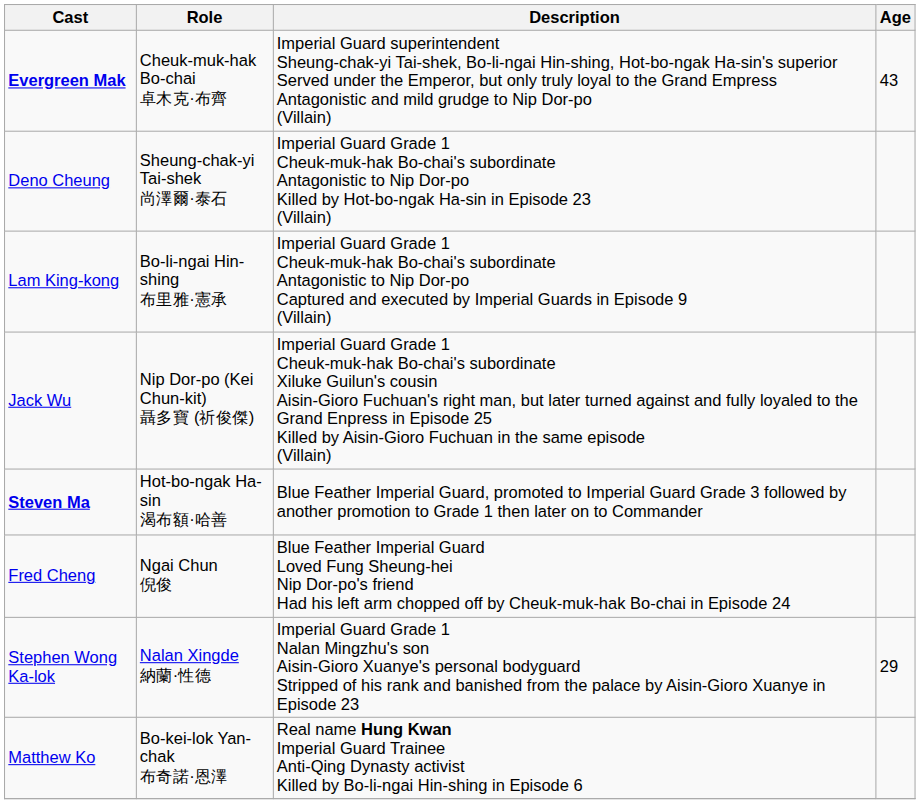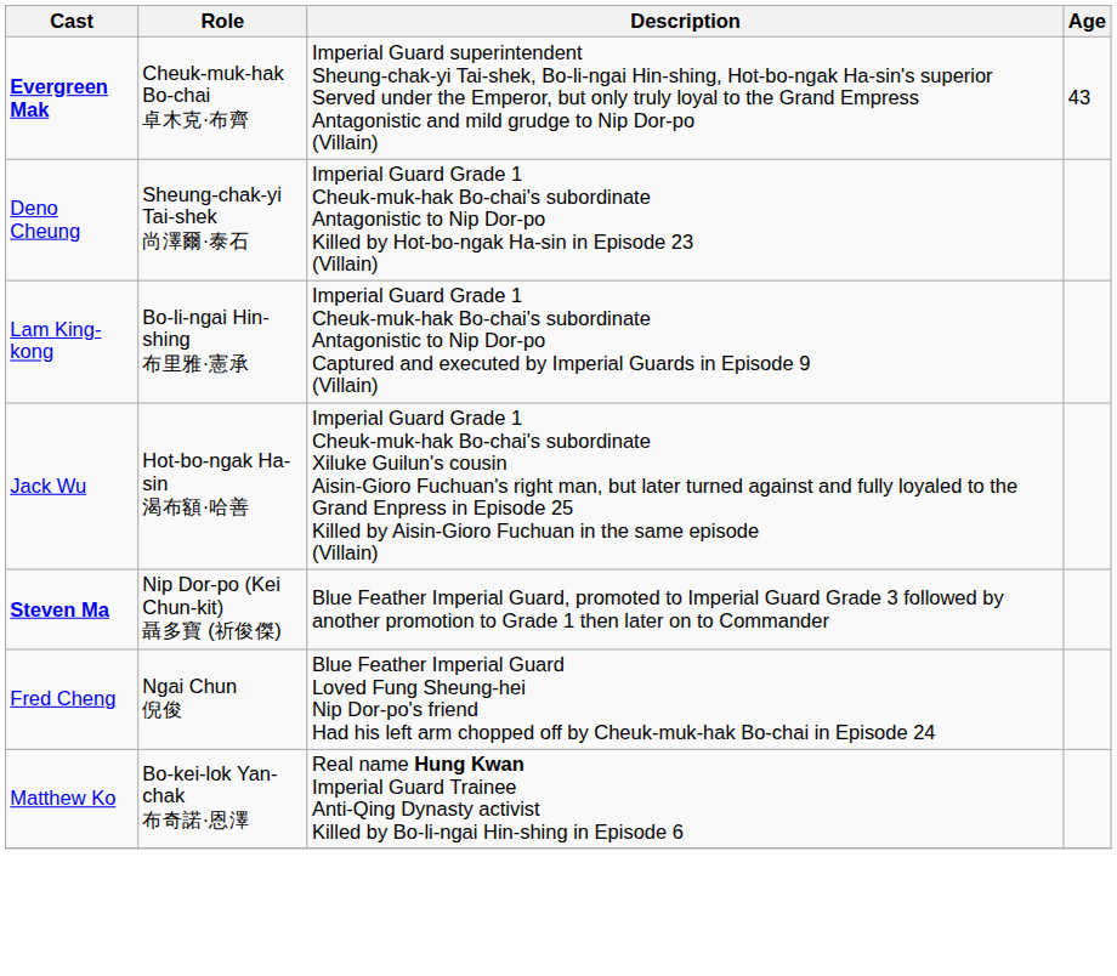 <table class="wikitable" width="70%">
 <tr>
 <th>Cast</th>
 <th>Role</th>
 <th>Description</th>
 <th>Age</th>
 </tr>
 <tr>
 <td><strong><a href='#'>Evergreen Mak</a></strong></td>
 <td>Cheuk-muk-hak Bo-chai<br>卓木克·布齊</td>
 <td>Imperial Guard superintendent<br>Sheung-chak-yi Tai-shek, Bo-li-ngai Hin-shing, Hot-bo-ngak Ha-sin's superior<br>Served under the Emperor, but only truly loyal to the Grand Empress<br>Antagonistic and mild grudge to Nip Dor-po<br>(Villain)</td>
 <td>43</td>
 </tr>
 <tr>
 <td><a href='#'>Deno Cheung</a></td>
 <td>Sheung-chak-yi Tai-shek<br>尚澤爾·泰石</td>
 <td>Imperial Guard Grade 1<br>Cheuk-muk-hak Bo-chai's subordinate<br>Antagonistic to Nip Dor-po<br>Killed by Hot-bo-ngak Ha-sin in Episode 23<br>(Villain)</td>
 <td></td>
 </tr>
 <tr>
 <td><a href='#'>Lam King-kong</a></td>
 <td>Bo-li-ngai Hin-shing<br>布里雅·憲承</td>
 <td>Imperial Guard Grade 1<br>Cheuk-muk-hak Bo-chai's subordinate<br>Antagonistic to Nip Dor-po<br>Captured and executed by Imperial Guards in Episode 9<br>(Villain)</td>
 <td></td>
 </tr>
 <tr>
 <td><a href='#'>Jack Wu</a></td>
-<td>Nip Dor-po (Kei Chun-kit)<br>聶多寶 (祈俊傑)</td>
+<td>Hot-bo-ngak Ha-sin<br>渴布額·哈善</td>
 <td>Imperial Guard Grade 1<br>Cheuk-muk-hak Bo-chai's subordinate<br>Xiluke Guilun's cousin<br>Aisin-Gioro Fuchuan's right man, but later turned against and fully loyaled to the Grand Enpress in Episode 25<br>Killed by Aisin-Gioro Fuchuan in the same episode<br>(Villain)</td>
 <td></td>
 </tr>
 <tr>
 <td><strong><a href='#'>Steven Ma</a></strong></td>
-<td>Hot-bo-ngak Ha-sin<br>渴布額·哈善</td>
+<td>Nip Dor-po (Kei Chun-kit)<br>聶多寶 (祈俊傑)</td>
 <td>Blue Feather Imperial Guard, promoted to Imperial Guard Grade 3 followed by another promotion to Grade 1 then later on to Commander</td>
 <td></td>
 </tr>
 <tr>
 <td><a href='#'>Fred Cheng</a></td>
 <td>Ngai Chun<br>倪俊</td>
 <td>Blue Feather Imperial Guard<br>Loved Fung Sheung-hei<br>Nip Dor-po's friend<br>Had his left arm chopped off by Cheuk-muk-hak Bo-chai in Episode 24</td>
 <td></td>
 </tr>
 <tr>
-<td><a href='#'>Stephen Wong Ka-lok</a></td>
-<td><a href='#'>Nalan Xingde</a><br>納蘭·性德</td>
-<td>Imperial Guard Grade 1<br>Nalan Mingzhu's son<br>Aisin-Gioro Xuanye's personal bodyguard<br>Stripped of his rank and banished from the palace by Aisin-Gioro Xuanye in Episode 23</td>
-<td>29</td>
-</tr>
-<tr>
 <td><a href='#'>Matthew Ko</a></td>
 <td>Bo-kei-lok Yan-chak<br>布奇諾·恩澤</td>
 <td>Real name <strong>Hung Kwan</strong><br>Imperial Guard Trainee<br>Anti-Qing Dynasty activist<br>Killed by Bo-li-ngai Hin-shing in Episode 6</td>
 <td></td>
 </tr>
 <tr>
 </tr>
 </table>
